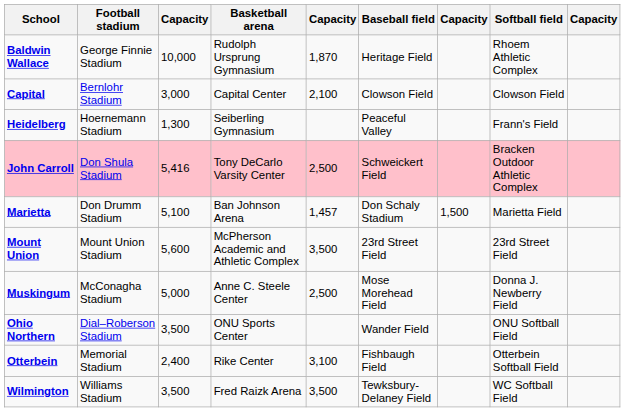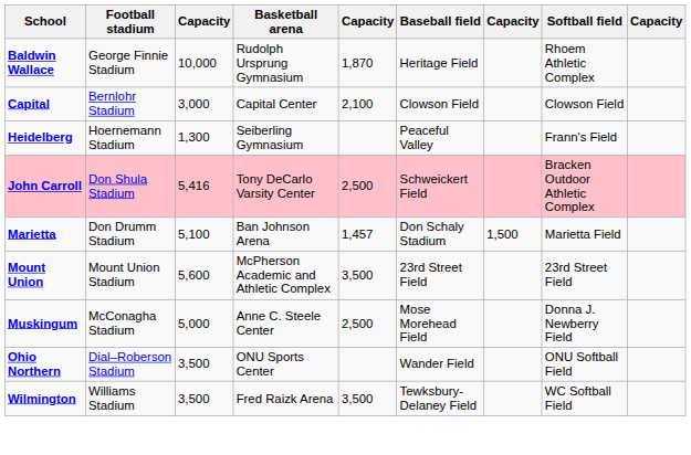 <table class="wikitable sortable">
 <tr>
 <th>School</th>
 <th>Football stadium</th>
 <th>Capacity</th>
 <th>Basketball arena</th>
 <th>Capacity</th>
 <th>Baseball field</th>
 <th>Capacity</th>
 <th>Softball field</th>
 <th>Capacity</th>
 </tr>
 <tr>
 <td><strong><a href='#'>Baldwin Wallace</a></strong></td>
 <td>George Finnie Stadium</td>
 <td>10,000</td>
 <td>Rudolph Ursprung Gymnasium</td>
 <td>1,870</td>
 <td>Heritage Field</td>
 <td></td>
 <td>Rhoem Athletic Complex</td>
 <td></td>
 </tr>
 <tr>
 <td><strong><a href='#'>Capital</a></strong></td>
 <td><a href='#'>Bernlohr Stadium</a></td>
 <td>3,000</td>
 <td>Capital Center</td>
 <td>2,100</td>
 <td>Clowson Field</td>
 <td></td>
 <td>Clowson Field</td>
 <td></td>
 </tr>
 <tr>
 <td><strong><a href='#'>Heidelberg</a></strong></td>
 <td>Hoernemann Stadium</td>
 <td>1,300</td>
 <td>Seiberling Gymnasium</td>
 <td></td>
 <td>Peaceful Valley</td>
 <td></td>
 <td>Frann's Field</td>
 <td></td>
 </tr>
 <tr bgcolor=pink>
 <td><strong><a href='#'>John Carroll</a></strong></td>
 <td><a href='#'>Don Shula Stadium</a></td>
 <td>5,416</td>
 <td>Tony DeCarlo Varsity Center</td>
 <td>2,500</td>
 <td>Schweickert Field</td>
 <td></td>
 <td>Bracken Outdoor Athletic Complex</td>
 <td></td>
 </tr>
 <tr>
 <td><strong><a href='#'>Marietta</a></strong></td>
 <td>Don Drumm Stadium</td>
 <td>5,100</td>
 <td>Ban Johnson Arena</td>
 <td>1,457</td>
 <td>Don Schaly Stadium</td>
 <td>1,500</td>
 <td>Marietta Field</td>
 <td></td>
 </tr>
 <tr>
 <td><strong><a href='#'>Mount Union</a></strong></td>
 <td>Mount Union Stadium</td>
 <td>5,600</td>
 <td>McPherson Academic and Athletic Complex</td>
 <td>3,500</td>
 <td>23rd Street Field</td>
 <td></td>
 <td>23rd Street Field</td>
 <td></td>
 </tr>
 <tr>
 <td><strong><a href='#'>Muskingum</a></strong></td>
 <td>McConagha Stadium</td>
 <td>5,000</td>
 <td>Anne C. Steele Center</td>
 <td>2,500</td>
 <td>Mose Morehead Field</td>
 <td></td>
 <td>Donna J. Newberry Field</td>
 <td></td>
 </tr>
 <tr>
 <td><strong><a href='#'>Ohio Northern</a></strong></td>
 <td><a href='#'>Dial–Roberson Stadium</a></td>
 <td>3,500</td>
 <td>ONU Sports Center</td>
 <td></td>
 <td>Wander Field</td>
 <td></td>
 <td>ONU Softball Field</td>
 <td></td>
 </tr>
 <tr>
-<td><strong><a href='#'>Otterbein</a></strong></td>
-<td>Memorial Stadium</td>
-<td>2,400</td>
-<td>Rike Center</td>
-<td>3,100</td>
-<td>Fishbaugh Field</td>
-<td></td>
-<td>Otterbein Softball Field</td>
-<td></td>
-</tr>
-<tr>
 <td><strong><a href='#'>Wilmington</a></strong></td>
 <td>Williams Stadium</td>
 <td>3,500</td>
 <td>Fred Raizk Arena</td>
 <td>3,500</td>
 <td>Tewksbury-Delaney Field</td>
 <td></td>
 <td>WC Softball Field</td>
 <td></td>
 </tr>
 </table>
